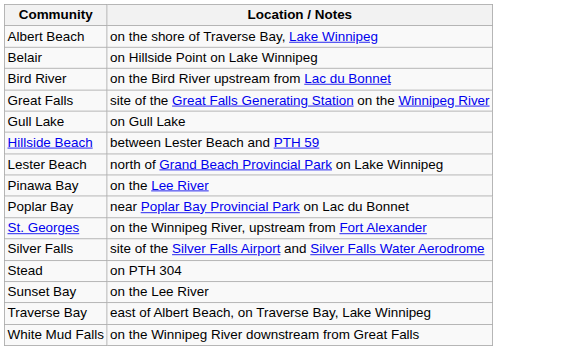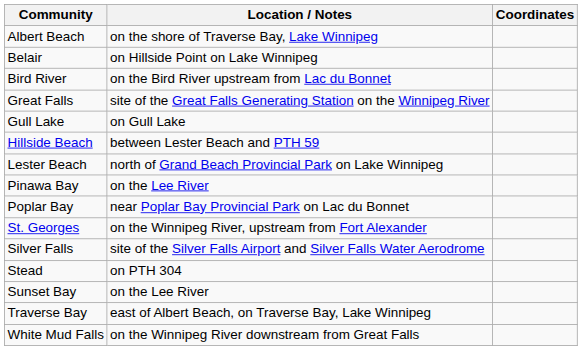 <table class="wikitable">
 <tr>
 <th>Community</th>
 <th>Location / Notes</th>
+<th>Coordinates</th>
 </tr>
 <tr>
 <td>Albert Beach</td>
 <td>on the shore of Traverse Bay, <a href='#'>Lake Winnipeg</a></td>
+<td></td>
 </tr>
 <tr>
 <td>Belair</td>
 <td>on Hillside Point on Lake Winnipeg</td>
+<td></td>
 </tr>
 <tr>
 <td>Bird River</td>
 <td>on the Bird River upstream from <a href='#'>Lac du Bonnet</a></td>
+<td></td>
 </tr>
 <tr>
 <td>Great Falls</td>
 <td>site of the <a href='#'>Great Falls Generating Station</a> on the <a href='#'>Winnipeg River</a></td>
+<td></td>
 </tr>
 <tr>
 <td>Gull Lake</td>
 <td>on Gull Lake</td>
+<td></td>
 </tr>
 <tr>
 <td><a href='#'>Hillside Beach</a></td>
 <td>between Lester Beach and <a href='#'>PTH 59</a></td>
+<td></td>
 </tr>
 <tr>
 <td>Lester Beach</td>
 <td>north of <a href='#'>Grand Beach Provincial Park</a> on Lake Winnipeg</td>
+<td></td>
 </tr>
 <tr>
 <td>Pinawa Bay</td>
 <td>on the <a href='#'>Lee River</a></td>
+<td></td>
 </tr>
 <tr>
 <td>Poplar Bay</td>
 <td>near <a href='#'>Poplar Bay Provincial Park</a> on Lac du Bonnet</td>
+<td></td>
 </tr>
 <tr>
 <td><a href='#'>St. Georges</a></td>
 <td>on the Winnipeg River, upstream from <a href='#'>Fort Alexander</a></td>
+<td></td>
 </tr>
 <tr>
 <td>Silver Falls</td>
 <td>site of the <a href='#'>Silver Falls Airport</a> and <a href='#'>Silver Falls Water Aerodrome</a></td>
+<td></td>
 </tr>
 <tr>
 <td>Stead</td>
 <td>on PTH 304</td>
+<td></td>
 </tr>
 <tr>
 <td>Sunset Bay</td>
 <td>on the Lee River</td>
+<td></td>
 </tr>
 <tr>
 <td>Traverse Bay</td>
 <td>east of Albert Beach, on Traverse Bay, Lake Winnipeg</td>
+<td></td>
 </tr>
 <tr>
 <td>White Mud Falls</td>
 <td>on the Winnipeg River downstream from Great Falls</td>
+<td></td>
 </tr>
 </table>
